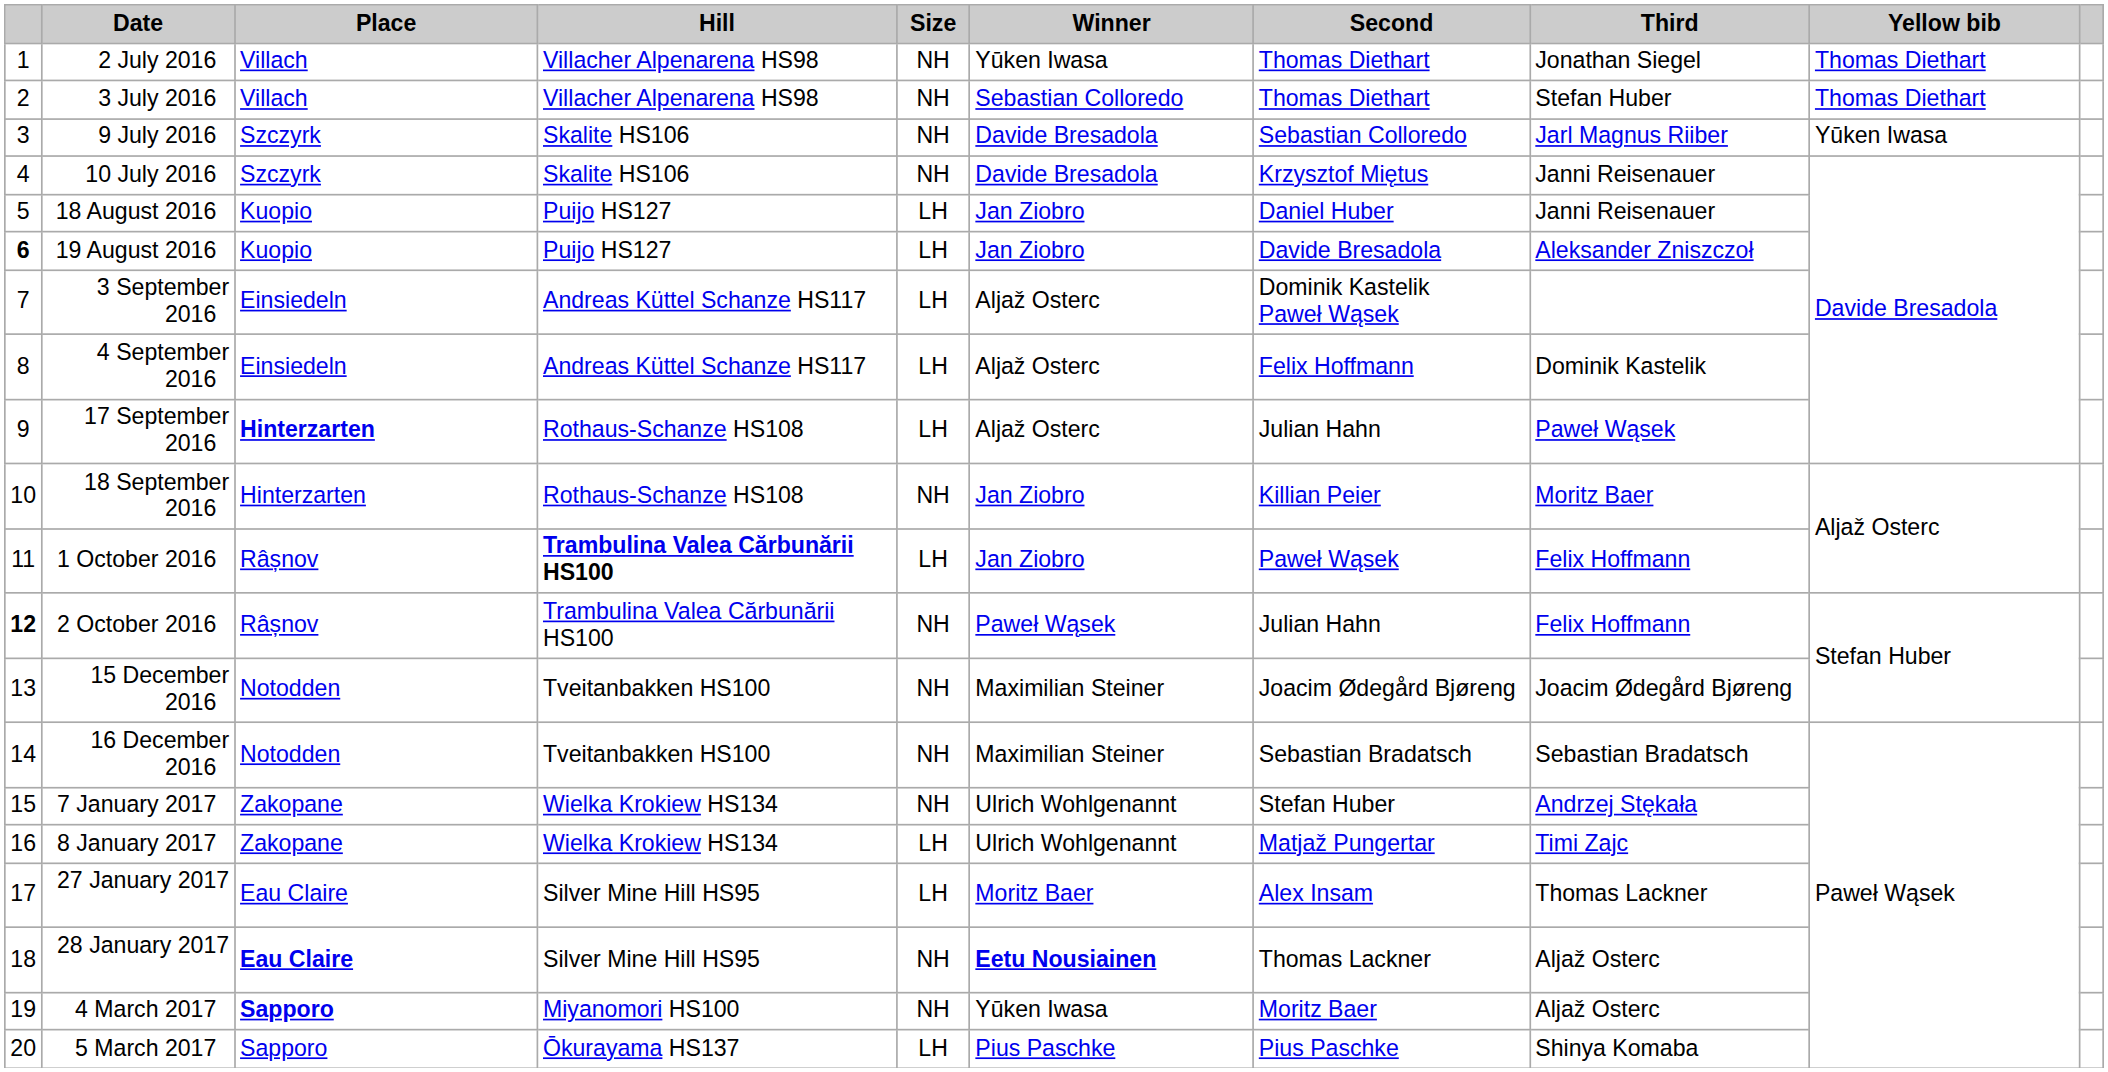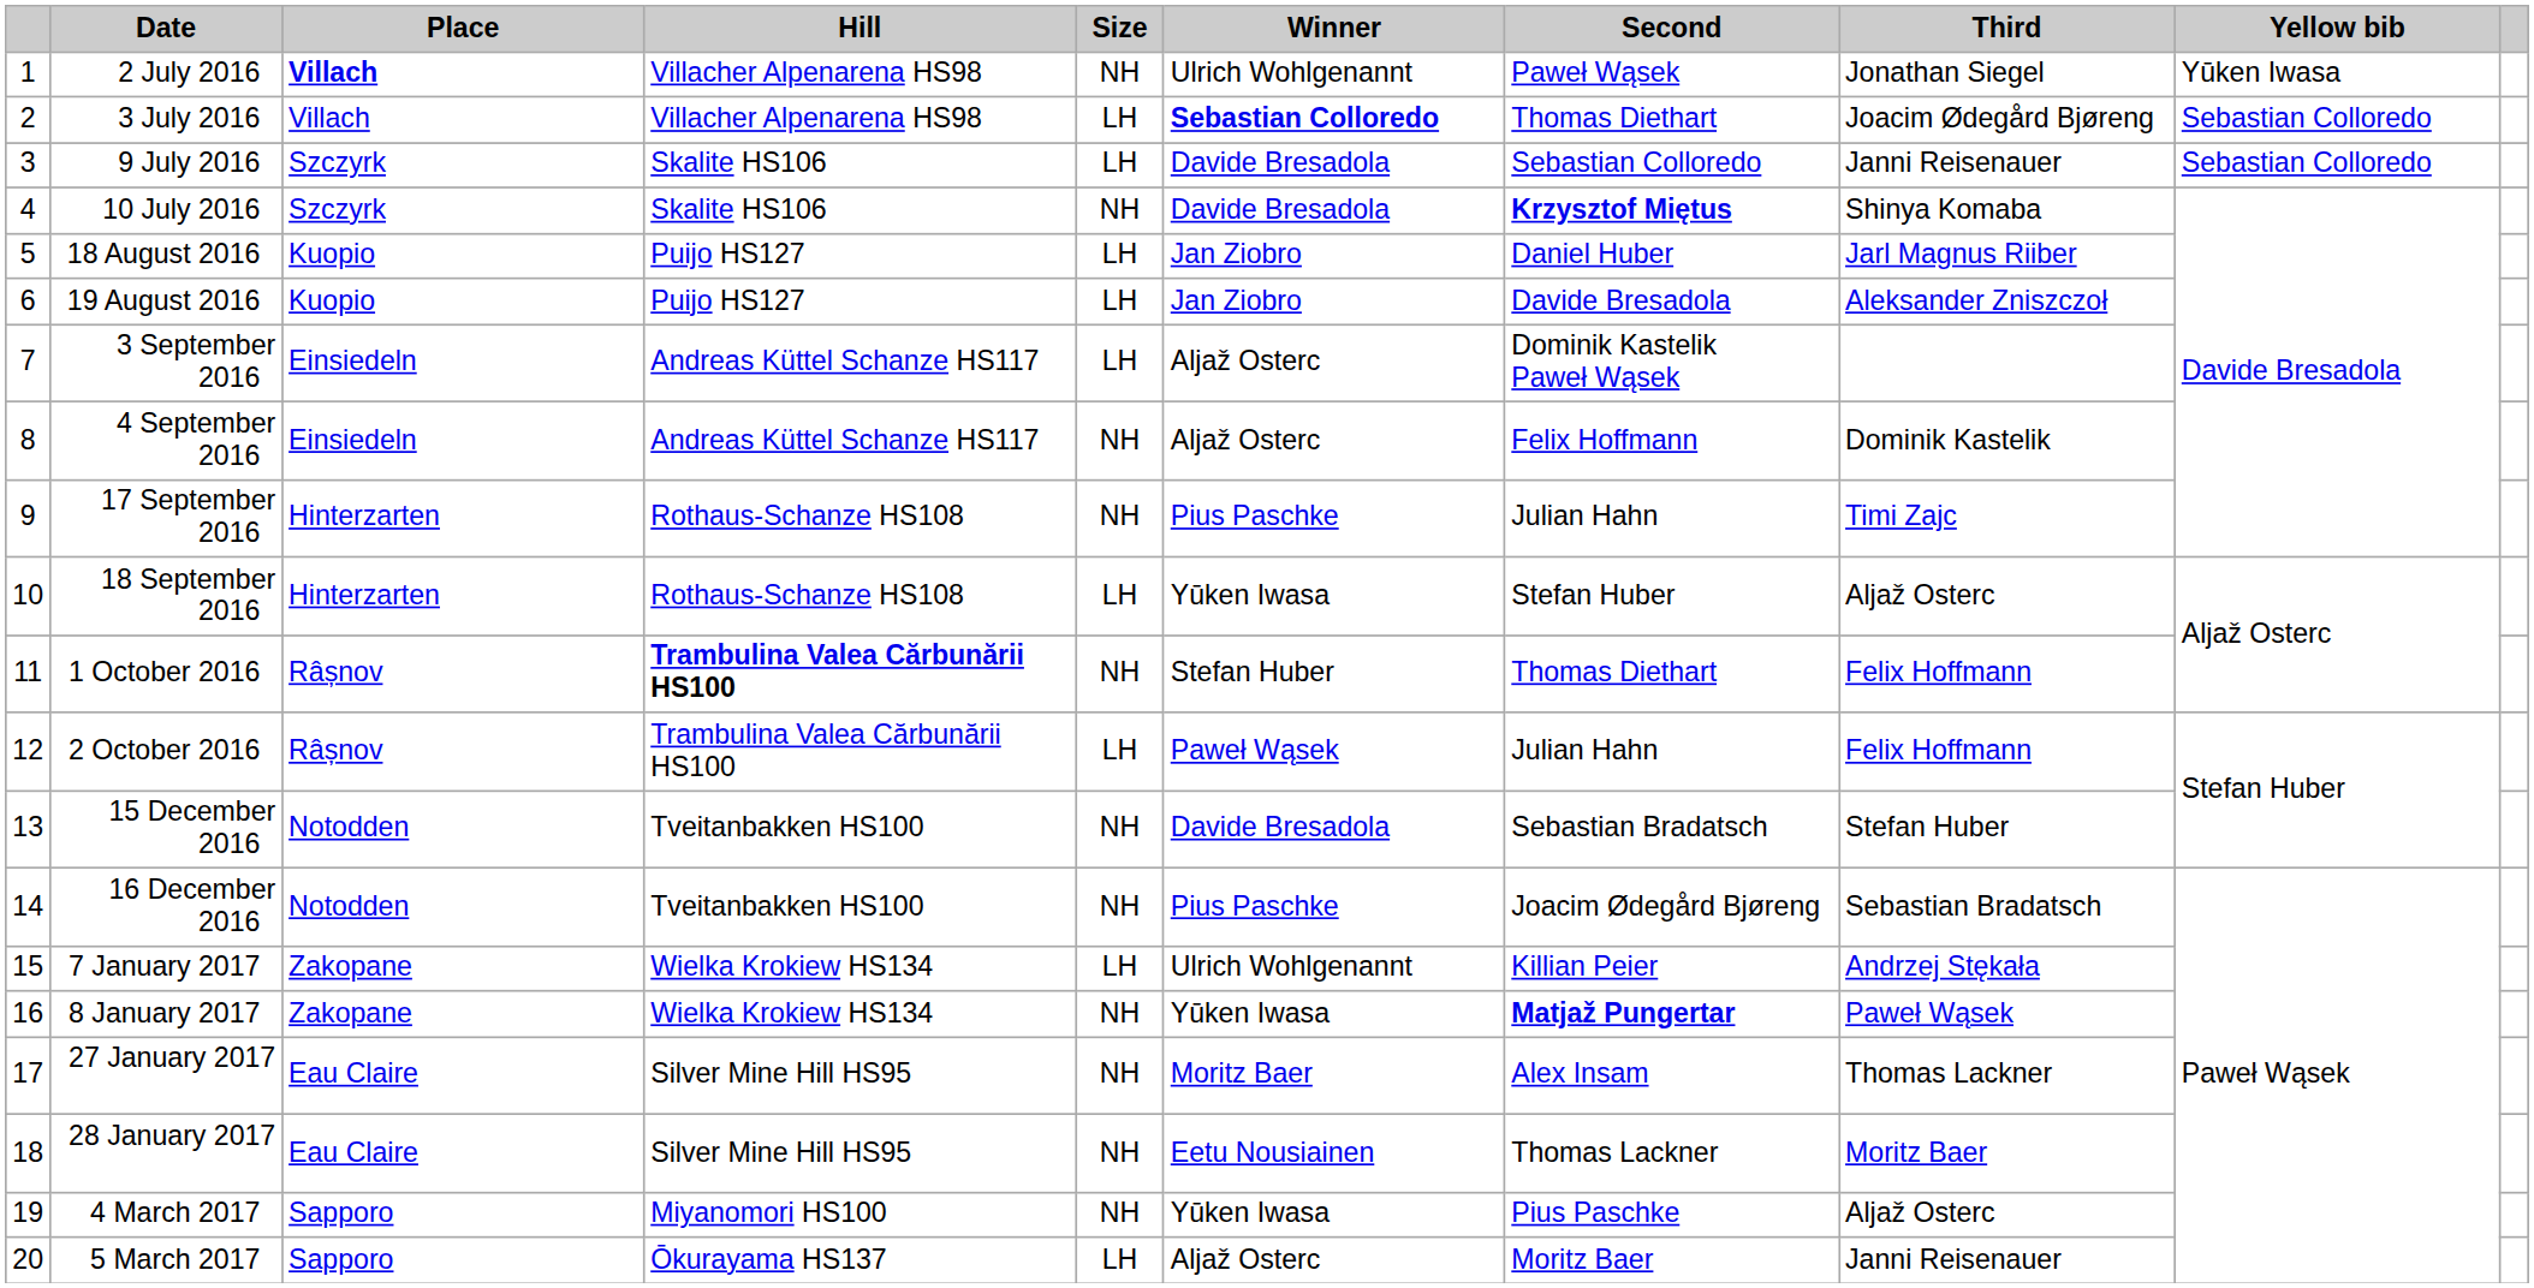 <table class="wikitable plainrowheaders" style="background:#fff; font-size:86%; line-height:16px; border:grey solid 1px; border-collapse:collapse;">
 <tr style="background:#ccc; text-align:center;">
 <th scope="col" style="background:#ccc; width=30 px;"></th>
 <th scope="col" style="background:#ccc; width:120px;">Date</th>
 <th scope="col" style="background:#ccc; width:200px;">Place</th>
 <th scope="col" style="background:#ccc; width:240px;">Hill</th>
 <th scope="col" style="background:#ccc; width:40px;">Size</th>
 <th scope="col" style="background:#ccc; width:185px;">Winner</th>
 <th scope="col" style="background:#ccc; width:185px;">Second</th>
 <th scope="col" style="background:#ccc; width:185px;">Third</th>
 <th scope="col" style="background:#ccc; width:180px;">Yellow bib</th>
 <th scope="col" style="background:#ccc; width:10px;"></th>
 </tr>
 <tr>
 <td align=center>1</td>
 <td align=right>2 July 2016  </td>
-<td> <a href='#'>Villach</a></td>
+<td><strong> <a href='#'>Villach</a></strong></td>
 <td><a href='#'>Villacher Alpenarena</a> HS98</td>
 <td align=center>NH</td>
+<td> Ulrich Wohlgenannt</td>
+<td> <a href='#'>Paweł Wąsek</a></td>
+<td> Jonathan Siegel</td>
 <td> Yūken Iwasa</td>
-<td> <a href='#'>Thomas Diethart</a></td>
-<td> Jonathan Siegel</td>
-<td> <a href='#'>Thomas Diethart</a></td>
 <td></td>
 </tr>
 <tr>
 <td align=center>2</td>
 <td align=right>3 July 2016  </td>
 <td> <a href='#'>Villach</a></td>
 <td><a href='#'>Villacher Alpenarena</a> HS98</td>
-<td align=center>NH</td>
+<td align=center>LH</td>
+<td><strong> <a href='#'>Sebastian Colloredo</a></strong></td>
+<td> <a href='#'>Thomas Diethart</a></td>
+<td> Joacim Ødegård Bjøreng</td>
 <td> <a href='#'>Sebastian Colloredo</a></td>
-<td> <a href='#'>Thomas Diethart</a></td>
-<td> Stefan Huber</td>
-<td> <a href='#'>Thomas Diethart</a></td>
 <td></td>
 </tr>
 <tr>
 <td align=center>3</td>
 <td align=right>9 July 2016  </td>
 <td> <a href='#'>Szczyrk</a></td>
 <td><a href='#'>Skalite</a> HS106</td>
-<td align=center>NH</td>
+<td align=center>LH</td>
 <td> <a href='#'>Davide Bresadola</a></td>
 <td> <a href='#'>Sebastian Colloredo</a></td>
-<td> <a href='#'>Jarl Magnus Riiber</a></td>
-<td> Yūken Iwasa</td>
+<td> Janni Reisenauer</td>
+<td> <a href='#'>Sebastian Colloredo</a></td>
 <td></td>
 </tr>
 <tr>
 <td align=center>4</td>
 <td align=right>10 July 2016  </td>
 <td> <a href='#'>Szczyrk</a></td>
 <td><a href='#'>Skalite</a> HS106</td>
 <td align=center>NH</td>
 <td> <a href='#'>Davide Bresadola</a></td>
-<td> <a href='#'>Krzysztof Miętus</a></td>
-<td> Janni Reisenauer</td>
+<td><strong> <a href='#'>Krzysztof Miętus</a></strong></td>
+<td> Shinya Komaba</td>
 <td rowspan=6> <a href='#'>Davide Bresadola</a></td>
 <td></td>
 </tr>
 <tr>
 <td align=center>5</td>
 <td align=right>18 August 2016  </td>
 <td> <a href='#'>Kuopio</a></td>
 <td><a href='#'>Puijo</a> HS127</td>
 <td align=center>LH</td>
 <td> <a href='#'>Jan Ziobro</a></td>
 <td> <a href='#'>Daniel Huber</a></td>
-<td> Janni Reisenauer</td>
+<td> <a href='#'>Jarl Magnus Riiber</a></td>
 <td></td>
 </tr>
 <tr>
-<td align=center><strong>6</strong></td>
+<td align=center>6</td>
 <td align=right>19 August 2016  </td>
 <td> <a href='#'>Kuopio</a></td>
 <td><a href='#'>Puijo</a> HS127</td>
 <td align=center>LH</td>
 <td> <a href='#'>Jan Ziobro</a></td>
 <td> <a href='#'>Davide Bresadola</a></td>
 <td> <a href='#'>Aleksander Zniszczoł</a></td>
 <td></td>
 </tr>
 <tr>
 <td align=center>7</td>
 <td align=right>3 September 2016  </td>
 <td> <a href='#'>Einsiedeln</a></td>
 <td><a href='#'>Andreas Küttel Schanze</a> HS117</td>
 <td align=center>LH</td>
 <td> Aljaž Osterc</td>
 <td> Dominik Kastelik<br> <a href='#'>Paweł Wąsek</a></td>
 <td></td>
 <td></td>
 </tr>
 <tr>
 <td align=center>8</td>
 <td align=right>4 September 2016  </td>
 <td> <a href='#'>Einsiedeln</a></td>
 <td><a href='#'>Andreas Küttel Schanze</a> HS117</td>
-<td align=center>LH</td>
+<td align=center>NH</td>
 <td> Aljaž Osterc</td>
 <td> <a href='#'>Felix Hoffmann</a></td>
 <td> Dominik Kastelik</td>
 <td></td>
 </tr>
 <tr>
 <td align=center>9</td>
 <td align=right>17 September 2016  </td>
-<td><strong> <a href='#'>Hinterzarten</a></strong></td>
+<td> <a href='#'>Hinterzarten</a></td>
 <td><a href='#'>Rothaus-Schanze</a> HS108</td>
-<td align=center>LH</td>
-<td> Aljaž Osterc</td>
+<td align=center>NH</td>
+<td> <a href='#'>Pius Paschke</a></td>
 <td> Julian Hahn</td>
-<td> <a href='#'>Paweł Wąsek</a></td>
+<td> <a href='#'>Timi Zajc</a></td>
 <td></td>
 </tr>
 <tr>
 <td align=center>10</td>
 <td align=right>18 September 2016  </td>
 <td> <a href='#'>Hinterzarten</a></td>
 <td><a href='#'>Rothaus-Schanze</a> HS108</td>
-<td align=center>NH</td>
-<td> <a href='#'>Jan Ziobro</a></td>
-<td> <a href='#'>Killian Peier</a></td>
-<td> <a href='#'>Moritz Baer</a></td>
+<td align=center>LH</td>
+<td> Yūken Iwasa</td>
+<td> Stefan Huber</td>
+<td> Aljaž Osterc</td>
 <td rowspan=2> Aljaž Osterc</td>
 <td></td>
 </tr>
 <tr>
 <td align=center>11</td>
 <td align=right>1 October 2016  </td>
 <td> <a href='#'>Râșnov</a></td>
 <td><strong><a href='#'>Trambulina Valea Cărbunării</a> HS100</strong></td>
-<td align=center>LH</td>
-<td> <a href='#'>Jan Ziobro</a></td>
-<td> <a href='#'>Paweł Wąsek</a></td>
+<td align=center>NH</td>
+<td> Stefan Huber</td>
+<td> <a href='#'>Thomas Diethart</a></td>
 <td> <a href='#'>Felix Hoffmann</a></td>
 <td></td>
 </tr>
 <tr>
-<td align=center><strong>12</strong></td>
+<td align=center>12</td>
 <td align=right>2 October 2016  </td>
 <td> <a href='#'>Râșnov</a></td>
 <td><a href='#'>Trambulina Valea Cărbunării</a> HS100</td>
-<td align=center>NH</td>
+<td align=center>LH</td>
 <td> <a href='#'>Paweł Wąsek</a></td>
 <td> Julian Hahn</td>
 <td> <a href='#'>Felix Hoffmann</a></td>
 <td rowspan=2> Stefan Huber</td>
 <td></td>
 </tr>
 <tr>
 <td align=center>13</td>
 <td align=right>15 December 2016  </td>
 <td> <a href='#'>Notodden</a></td>
 <td>Tveitanbakken HS100</td>
 <td align=center>NH</td>
-<td> Maximilian Steiner</td>
-<td> Joacim Ødegård Bjøreng</td>
-<td> Joacim Ødegård Bjøreng</td>
+<td> <a href='#'>Davide Bresadola</a></td>
+<td> Sebastian Bradatsch</td>
+<td> Stefan Huber</td>
 <td></td>
 </tr>
 <tr>
 <td align=center>14</td>
 <td align=right>16 December 2016  </td>
 <td> <a href='#'>Notodden</a></td>
 <td>Tveitanbakken HS100</td>
 <td align=center>NH</td>
-<td> Maximilian Steiner</td>
-<td> Sebastian Bradatsch</td>
+<td> <a href='#'>Pius Paschke</a></td>
+<td> Joacim Ødegård Bjøreng</td>
 <td> Sebastian Bradatsch</td>
 <td rowspan=7> Paweł Wąsek</td>
 <td></td>
 </tr>
 <tr>
 <td align=center>15</td>
 <td align=right>7 January 2017  </td>
 <td> <a href='#'>Zakopane</a></td>
 <td><a href='#'>Wielka Krokiew</a> HS134</td>
-<td align=center>NH</td>
+<td align=center>LH</td>
 <td> Ulrich Wohlgenannt</td>
-<td> Stefan Huber</td>
+<td> <a href='#'>Killian Peier</a></td>
 <td> <a href='#'>Andrzej Stękała</a></td>
 <td></td>
 </tr>
 <tr>
 <td align=center>16</td>
 <td align=right>8 January 2017  </td>
 <td> <a href='#'>Zakopane</a></td>
 <td><a href='#'>Wielka Krokiew</a> HS134</td>
-<td align=center>LH</td>
-<td> Ulrich Wohlgenannt</td>
-<td> <a href='#'>Matjaž Pungertar</a></td>
-<td> <a href='#'>Timi Zajc</a></td>
+<td align=center>NH</td>
+<td> Yūken Iwasa</td>
+<td><strong> <a href='#'>Matjaž Pungertar</a></strong></td>
+<td> <a href='#'>Paweł Wąsek</a></td>
 <td></td>
 </tr>
 <tr>
 <td align=center>17</td>
 <td align=right>27 January 2017  </td>
 <td> <a href='#'>Eau Claire</a></td>
 <td>Silver Mine Hill HS95</td>
-<td align=center>LH</td>
+<td align=center>NH</td>
 <td> <a href='#'>Moritz Baer</a></td>
 <td> <a href='#'>Alex Insam</a></td>
 <td> Thomas Lackner</td>
 <td></td>
 </tr>
 <tr>
 <td align=center>18</td>
 <td align=right>28 January 2017  </td>
-<td><strong> <a href='#'>Eau Claire</a></strong></td>
+<td> <a href='#'>Eau Claire</a></td>
 <td>Silver Mine Hill HS95</td>
 <td align=center>NH</td>
-<td><strong> <a href='#'>Eetu Nousiainen</a></strong></td>
+<td> <a href='#'>Eetu Nousiainen</a></td>
 <td> Thomas Lackner</td>
-<td> Aljaž Osterc</td>
+<td> <a href='#'>Moritz Baer</a></td>
 <td></td>
 </tr>
 <tr>
 <td align=center>19</td>
 <td align=right>4 March 2017  </td>
-<td><strong> <a href='#'>Sapporo</a></strong></td>
+<td> <a href='#'>Sapporo</a></td>
 <td><a href='#'>Miyanomori</a> HS100</td>
 <td align=center>NH</td>
 <td> Yūken Iwasa</td>
-<td> <a href='#'>Moritz Baer</a></td>
+<td> <a href='#'>Pius Paschke</a></td>
 <td> Aljaž Osterc</td>
 <td></td>
 </tr>
 <tr>
 <td align=center>20</td>
 <td align=right>5 March 2017  </td>
 <td> <a href='#'>Sapporo</a></td>
 <td><a href='#'>Ōkurayama</a> HS137</td>
 <td align=center>LH</td>
-<td> <a href='#'>Pius Paschke</a></td>
-<td> <a href='#'>Pius Paschke</a></td>
-<td> Shinya Komaba</td>
+<td> Aljaž Osterc</td>
+<td> <a href='#'>Moritz Baer</a></td>
+<td> Janni Reisenauer</td>
 <td></td>
 </tr>
 </table>
